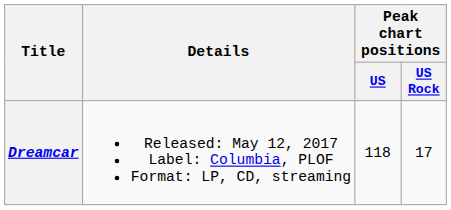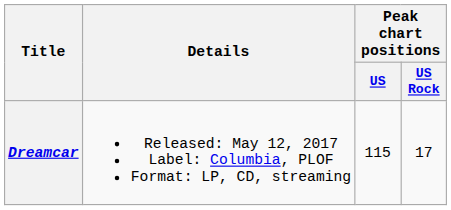 <table class="wikitable plainrowheaders" style="text-align:center;">
 <tr>
 <th rowspan="2">Title</th>
 <th rowspan="2">Details</th>
 <th colspan="2">Peak chart positions</th>
 </tr>
 <tr>
 <th scope="col" style="width:3em;font-size:90%;"><a href='#'>US</a><br></th>
 <th scope="col" style="width:3em;font-size:90%;"><a href='#'>US<br>Rock</a><br></th>
 </tr>
 <tr>
 <th scope="row"><em><a href='#'>Dreamcar</a></em></th>
 <td><br><ul><li>Released: May 12, 2017</li><li>Label: <a href='#'>Columbia</a>, PLOF</li><li>Format: LP, CD, streaming</li></ul></td>
-<td>118</td>
+<td>115</td>
 <td>17</td>
 </tr>
 </table>
